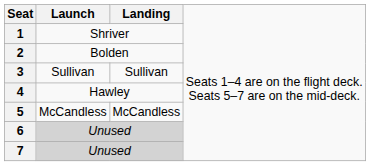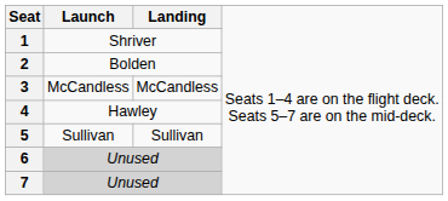 <table class="wikitable" style="text-align:center">
 <tr>
 <th>Seat</th>
 <th>Launch</th>
 <th>Landing</th>
 <td rowspan=8><br>Seats 1–4 are on the flight deck.<br>Seats 5–7 are on the mid-deck.</td>
 </tr>
 <tr>
 <th>1</th>
 <td colspan=2>Shriver</td>
 </tr>
 <tr>
 <th>2</th>
 <td colspan=2>Bolden</td>
 </tr>
 <tr>
 <th>3</th>
-<td>Sullivan</td>
-<td>Sullivan</td>
+<td>McCandless</td>
+<td>McCandless</td>
 </tr>
 <tr>
 <th>4</th>
 <td colspan=2>Hawley</td>
 </tr>
 <tr>
 <th>5</th>
-<td>McCandless</td>
-<td>McCandless</td>
+<td>Sullivan</td>
+<td>Sullivan</td>
 </tr>
 <tr>
 <th>6</th>
 <td colspan=2 style="background-color:lightgray"><em>Unused</em></td>
 </tr>
 <tr>
 <th>7</th>
 <td colspan=2 style="background-color:lightgray"><em>Unused</em></td>
 </tr>
 </table>
